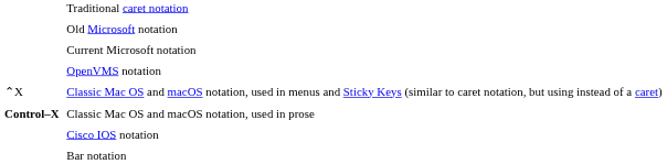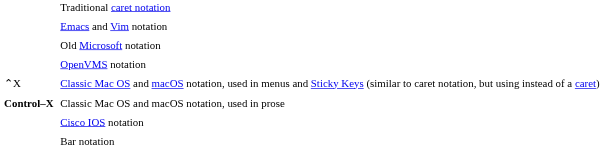 <table cellspacing="8">
 <tr>
 <td></td>
 <td>Traditional <a href='#'>caret notation</a></td>
 </tr>
 <tr>
 <td></td>
-<td>Old <a href='#'>Microsoft</a> notation</td>
+<td><a href='#'>Emacs</a> and <a href='#'>Vim</a> notation</td>
 </tr>
 <tr>
 <td></td>
-<td>Current Microsoft notation</td>
+<td>Old <a href='#'>Microsoft</a> notation</td>
 </tr>
 <tr>
 <td></td>
 <td><a href='#'>OpenVMS</a> notation</td>
 </tr>
 <tr>
 <td>⌃X</td>
 <td><a href='#'>Classic Mac OS</a> and <a href='#'>macOS</a> notation, used in menus and <a href='#'>Sticky Keys</a> (similar to caret notation, but using  instead of a <a href='#'>caret</a>)</td>
 </tr>
 <tr>
 <td><strong>Control–X</strong></td>
 <td>Classic Mac OS and macOS notation, used in prose</td>
 </tr>
 <tr>
 <td></td>
 <td><a href='#'>Cisco IOS</a> notation</td>
 </tr>
 <tr>
 <td></td>
 <td>Bar notation</td>
 </tr>
 </table>
